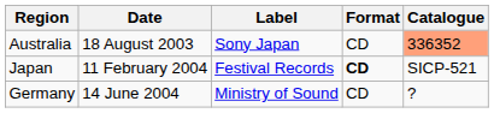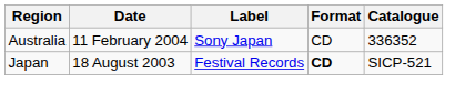 <table class="wikitable">
 <tr>
 <th>Region</th>
 <th>Date</th>
 <th>Label</th>
 <th>Format</th>
 <th>Catalogue</th>
 </tr>
 <tr>
 <td>Australia</td>
-<td>18 August 2003</td>
+<td>11 February 2004</td>
 <td><a href='#'>Sony Japan</a></td>
 <td>CD</td>
-<td style="background: lightsalmon;">336352</td>
+<td>336352</td>
 </tr>
 <tr>
 <td>Japan</td>
-<td>11 February 2004</td>
+<td>18 August 2003</td>
 <td><a href='#'>Festival Records</a></td>
 <td><strong>CD</strong></td>
 <td>SICP-521</td>
 </tr>
-<tr>
-<td>Germany</td>
-<td>14 June 2004</td>
-<td><a href='#'>Ministry of Sound</a></td>
-<td>CD</td>
-<td>?</td>
-</tr>
 </table>
